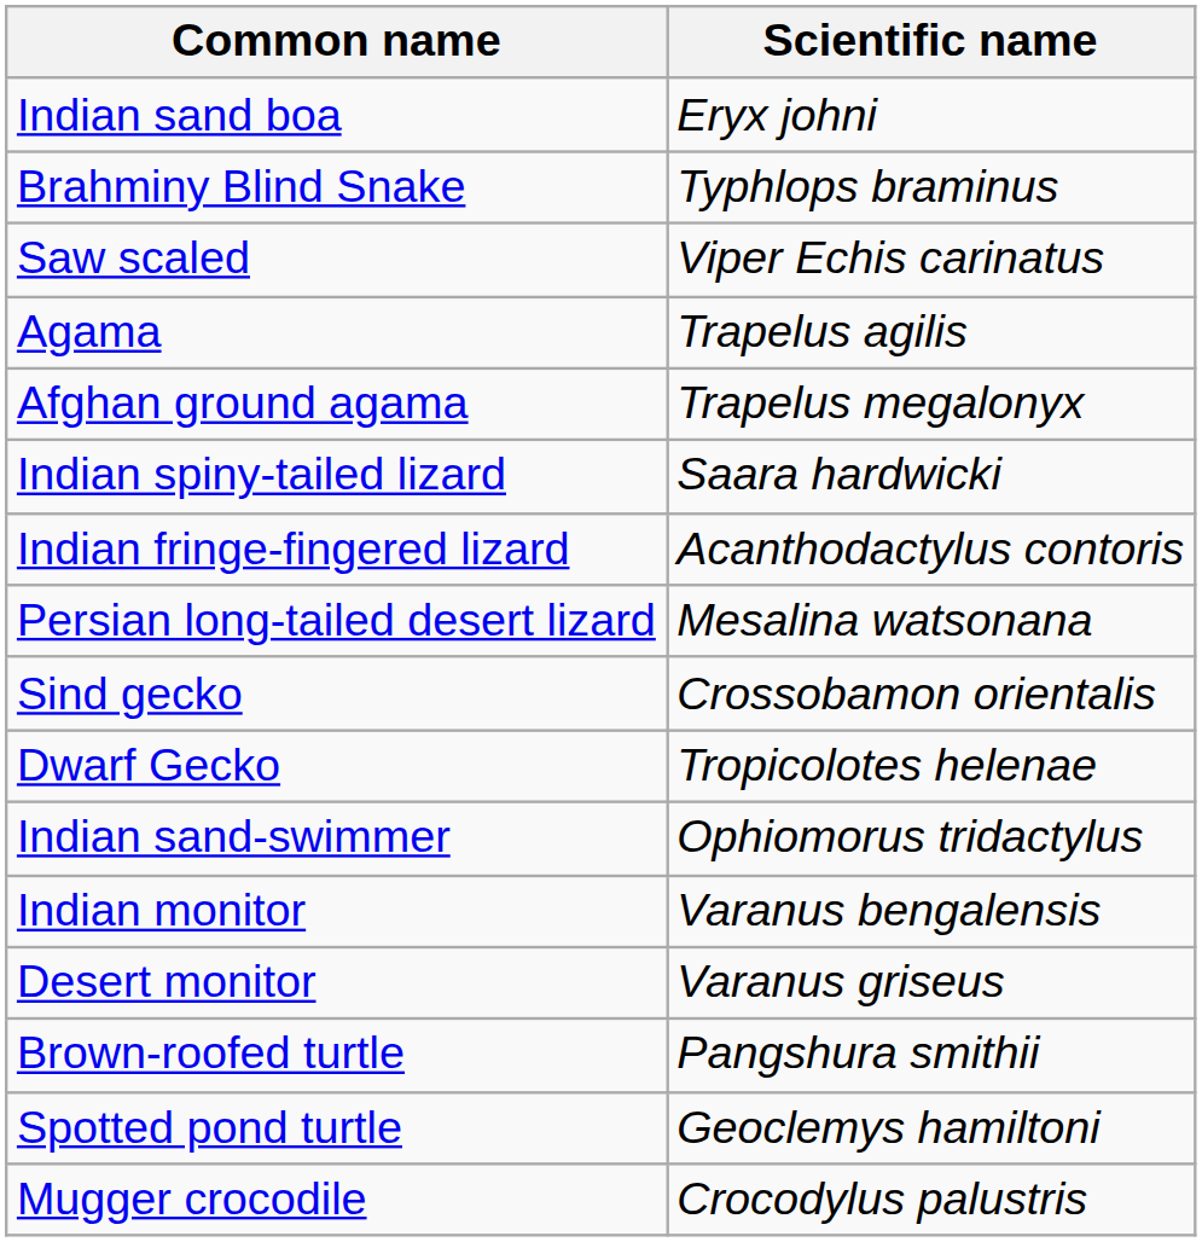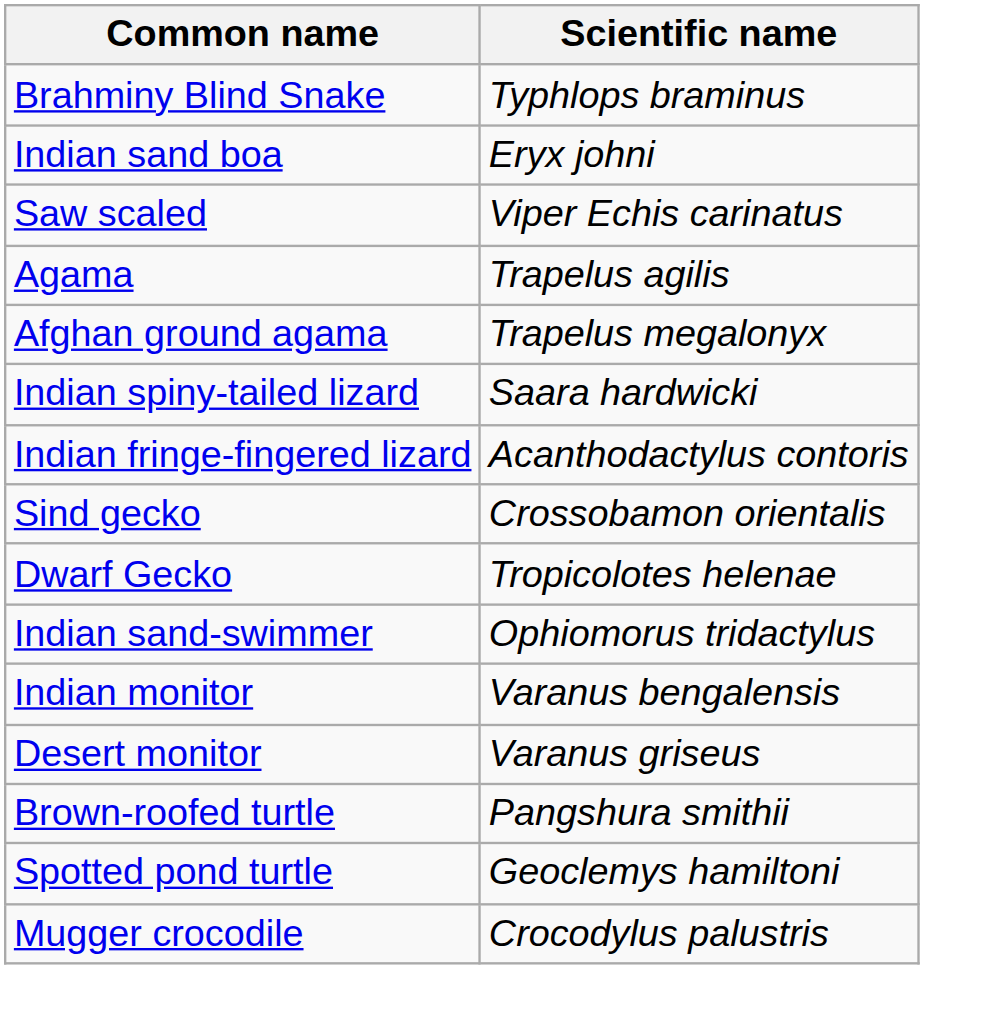 <table class="wikitable sortable">
 <tr>
 <th align=center>Common name</th>
 <th align=center>Scientific name</th>
 </tr>
 <tr>
+<td><a href='#'>Brahminy Blind Snake</a></td>
+<td><em>Typhlops braminus</em></td>
+</tr>
+<tr>
 <td><a href='#'>Indian sand boa</a></td>
 <td><em>Eryx johni</em></td>
-</tr>
-<tr>
-<td><a href='#'>Brahminy Blind Snake</a></td>
-<td><em>Typhlops braminus</em></td>
 </tr>
 <tr>
 <td><a href='#'>Saw scaled</a></td>
 <td><em>Viper Echis carinatus</em></td>
 </tr>
 <tr>
 <td><a href='#'>Agama</a></td>
 <td><em>Trapelus agilis</em></td>
 </tr>
 <tr>
 <td><a href='#'>Afghan ground agama</a></td>
 <td><em>Trapelus megalonyx</em></td>
 </tr>
 <tr>
 <td><a href='#'>Indian spiny-tailed lizard</a></td>
 <td><em>Saara hardwicki</em></td>
 </tr>
 <tr>
 <td><a href='#'>Indian fringe-fingered lizard</a></td>
 <td><em>Acanthodactylus contoris</em></td>
-</tr>
-<tr>
-<td><a href='#'>Persian long-tailed desert lizard</a></td>
-<td><em>Mesalina watsonana</em></td>
 </tr>
 <tr>
 <td><a href='#'>Sind gecko</a></td>
 <td><em>Crossobamon orientalis</em></td>
 </tr>
 <tr>
 <td><a href='#'>Dwarf Gecko</a></td>
 <td><em>Tropicolotes helenae</em></td>
 </tr>
 <tr>
 <td><a href='#'>Indian sand-swimmer</a></td>
 <td><em>Ophiomorus tridactylus</em></td>
 </tr>
 <tr>
 <td><a href='#'>Indian monitor</a></td>
 <td><em>Varanus bengalensis</em></td>
 </tr>
 <tr>
 <td><a href='#'>Desert monitor</a></td>
 <td><em>Varanus griseus</em></td>
 </tr>
 <tr>
 <td><a href='#'>Brown-roofed turtle</a></td>
 <td><em>Pangshura smithii</em></td>
 </tr>
 <tr>
 <td><a href='#'>Spotted pond turtle</a></td>
 <td><em>Geoclemys hamiltoni</em></td>
 </tr>
 <tr>
 <td><a href='#'>Mugger crocodile</a></td>
 <td><em>Crocodylus palustris</em></td>
 </tr>
 </table>
